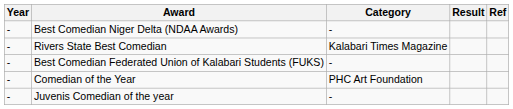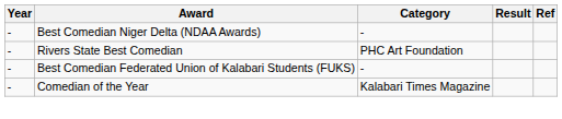 <table class="wikitable">
 <tr>
 <th>Year</th>
 <th>Award</th>
 <th>Category</th>
 <th>Result</th>
 <th>Ref</th>
 </tr>
 <tr>
 <td>-</td>
 <td>Best Comedian Niger Delta (NDAA Awards)</td>
 <td>-</td>
 <td></td>
 <td></td>
 </tr>
 <tr>
 <td>-</td>
 <td>Rivers State Best Comedian</td>
-<td>Kalabari Times Magazine</td>
+<td>PHC Art Foundation</td>
 <td></td>
 <td></td>
 </tr>
 <tr>
 <td>-</td>
 <td>Best Comedian Federated Union of Kalabari Students (FUKS)</td>
 <td>-</td>
 <td></td>
 <td></td>
 </tr>
 <tr>
 <td>-</td>
 <td>Comedian of the Year</td>
-<td>PHC Art Foundation</td>
-<td></td>
-<td></td>
-</tr>
-<tr>
-<td>-</td>
-<td>Juvenis Comedian of the year</td>
-<td>-</td>
+<td>Kalabari Times Magazine</td>
 <td></td>
 <td></td>
 </tr>
 </table>
